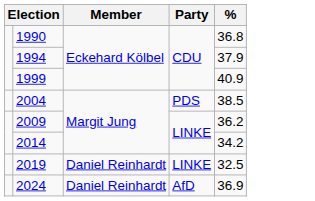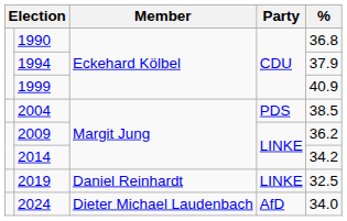 <table class=wikitable>
 <tr>
 <th colspan=2>Election</th>
 <th>Member</th>
 <th>Party</th>
 <th>%</th>
 </tr>
 <tr>
 <td rowspan=3 bgcolor=></td>
 <td><a href='#'>1990</a></td>
 <td rowspan=3><a href='#'>Eckehard Kölbel</a></td>
 <td rowspan=3><a href='#'>CDU</a></td>
 <td align=right>36.8</td>
 </tr>
 <tr>
 <td><a href='#'>1994</a></td>
 <td align=right>37.9</td>
 </tr>
 <tr>
 <td><a href='#'>1999</a></td>
 <td align=right>40.9</td>
 </tr>
 <tr>
 <td bgcolor=></td>
 <td><a href='#'>2004</a></td>
 <td rowspan=3><a href='#'>Margit Jung</a></td>
 <td><a href='#'>PDS</a></td>
 <td align=right>38.5</td>
 </tr>
 <tr>
 <td rowspan=2 bgcolor=></td>
 <td><a href='#'>2009</a></td>
 <td rowspan=2><a href='#'>LINKE</a></td>
 <td align=right>36.2</td>
 </tr>
 <tr>
 <td><a href='#'>2014</a></td>
 <td align=right>34.2</td>
 </tr>
 <tr>
 <td bgcolor=></td>
 <td><a href='#'>2019</a></td>
 <td><a href='#'>Daniel Reinhardt</a></td>
 <td><a href='#'>LINKE</a></td>
 <td align=right>32.5</td>
 </tr>
 <tr>
 <td bgcolor=></td>
 <td><a href='#'>2024</a></td>
-<td><a href='#'>Daniel Reinhardt</a></td>
+<td><a href='#'>Dieter Michael Laudenbach</a></td>
 <td><a href='#'>AfD</a></td>
-<td align=right>36.9</td>
+<td align=right>34.0</td>
 </tr>
 </table>
